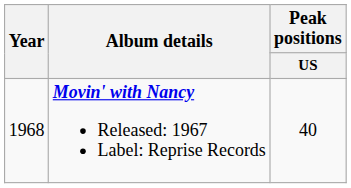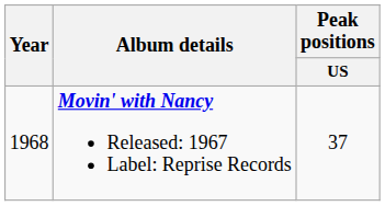 <table class=wikitable style=text-align:center;>
 <tr>
 <th rowspan=2>Year</th>
 <th rowspan=2>Album details</th>
 <th colspan=1>Peak positions</th>
 </tr>
 <tr style="font-size:smaller;">
 <th width=60>US<br></th>
 </tr>
 <tr>
 <td>1968</td>
 <td align=left><strong><em><a href='#'>Movin' with Nancy</a></em></strong><br><ul><li>Released: 1967</li><li>Label: Reprise Records</li></ul></td>
-<td>40</td>
+<td>37</td>
 </tr>
 </table>
